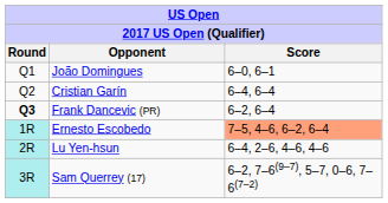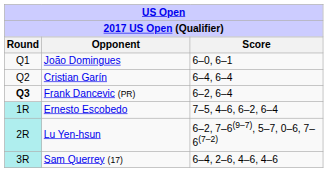 <table class="wikitable">
 <tr>
 <th colspan=3 style="background:#ccf;"><a href='#'>US Open</a></th>
 </tr>
 <tr>
 <th colspan=3 style="background:#ccf;"><a href='#'>2017 US Open</a> (Qualifier)</th>
 </tr>
 <tr>
 <th>Round</th>
 <th width=225>Opponent</th>
 <th width=200>Score</th>
 </tr>
 <tr>
 <td style="text-align:center;">Q1</td>
 <td> <a href='#'>João Domingues</a></td>
 <td>6–0, 6–1</td>
 </tr>
 <tr>
 <td style="text-align:center;">Q2</td>
 <td> <a href='#'>Cristian Garín</a></td>
 <td>6–4, 6–4</td>
 </tr>
 <tr>
 <td style="text-align:center;"><strong>Q3</strong></td>
 <td> <a href='#'>Frank Dancevic</a> <small>(PR)</small></td>
 <td>6–2, 6–4</td>
 </tr>
 <tr>
 <td style="text-align:center; background:#afeeee;">1R</td>
 <td> <a href='#'>Ernesto Escobedo</a></td>
-<td style="background: lightsalmon;">7–5, 4–6, 6–2, 6–4</td>
+<td>7–5, 4–6, 6–2, 6–4</td>
 </tr>
 <tr>
 <td style="text-align:center; background:#afeeee;">2R</td>
 <td> <a href='#'>Lu Yen-hsun</a></td>
-<td>6–4, 2–6, 4–6, 4–6</td>
+<td>6–2, 7–6<sup>(9–7)</sup>, 5–7, 0–6, 7–6<sup>(7–2)</sup></td>
 </tr>
 <tr>
 <td style="text-align:center; background:#afeeee;">3R</td>
 <td> <a href='#'>Sam Querrey</a> <small>(17)</small></td>
-<td>6–2, 7–6<sup>(9–7)</sup>, 5–7, 0–6, 7–6<sup>(7–2)</sup></td>
+<td>6–4, 2–6, 4–6, 4–6</td>
 </tr>
 </table>
